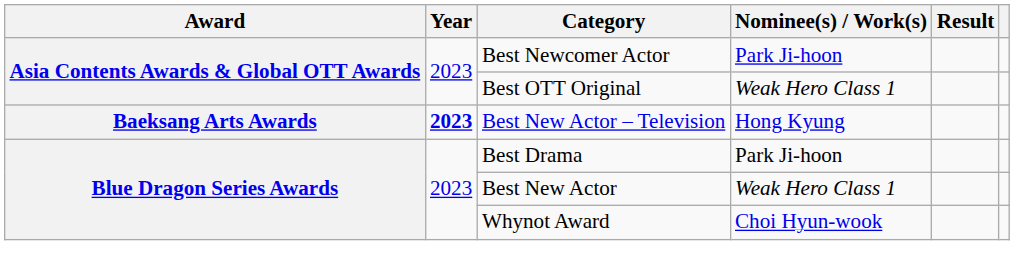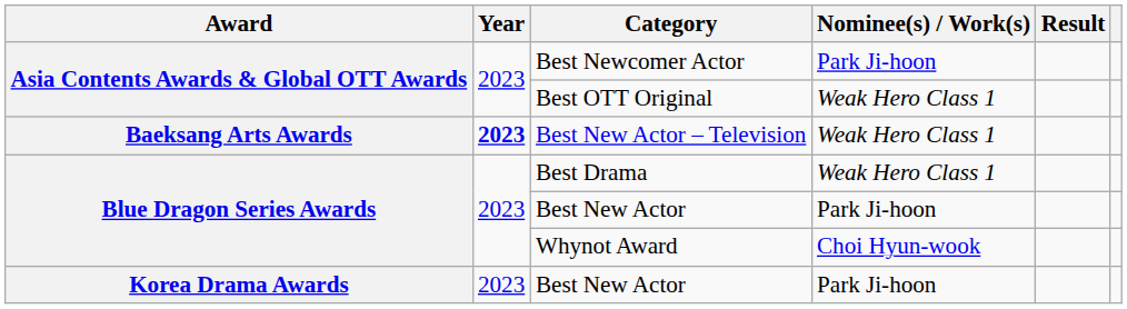 <table class="wikitable plainrowheaders sortable">
 <tr>
 <th scope="col">Award</th>
 <th scope="col">Year</th>
 <th scope="col">Category</th>
 <th scope="col">Nominee(s) / Work(s)</th>
 <th scope="col">Result</th>
 <th scope="col" class="unsortable"></th>
 </tr>
 <tr>
 <th scope="row" rowspan="2"><a href='#'>Asia Contents Awards & Global OTT Awards</a></th>
 <td rowspan="2" style="text-align:center"><a href='#'>2023</a></td>
 <td>Best Newcomer Actor</td>
 <td><a href='#'>Park Ji-hoon</a></td>
 <td></td>
 <td style="text-align:center"></td>
 </tr>
 <tr>
 <td>Best OTT Original</td>
 <td><em>Weak Hero Class 1</em></td>
 <td></td>
 <td style="text-align:center"></td>
 </tr>
 <tr>
 <th scope="row"><a href='#'>Baeksang Arts Awards</a></th>
 <td style="text-align:center"><strong><a href='#'>2023</a></strong></td>
 <td><a href='#'>Best New Actor – Television</a></td>
-<td><a href='#'>Hong Kyung</a></td>
+<td><em>Weak Hero Class 1</em></td>
 <td></td>
 <td style="text-align:center"></td>
 </tr>
 <tr>
 <th scope="row" rowspan="3"><a href='#'>Blue Dragon Series Awards</a></th>
 <td rowspan="3" style="text-align:center"><a href='#'>2023</a></td>
 <td>Best Drama</td>
-<td>Park Ji-hoon</td>
+<td><em>Weak Hero Class 1</em></td>
 <td></td>
 <td style="text-align:center"></td>
 </tr>
 <tr>
 <td>Best New Actor</td>
-<td><em>Weak Hero Class 1</em></td>
+<td>Park Ji-hoon</td>
 <td></td>
 <td style="text-align:center"></td>
 </tr>
 <tr>
 <td>Whynot Award</td>
 <td><a href='#'>Choi Hyun-wook</a></td>
 <td></td>
 <td style="text-align:center"></td>
 </tr>
+<tr>
+<th scope="row"><a href='#'>Korea Drama Awards</a></th>
+<td style="text-align:center"><a href='#'>2023</a></td>
+<td>Best New Actor</td>
+<td>Park Ji-hoon</td>
+<td></td>
+<td style="text-align:center"></td>
+</tr>
 </table>
